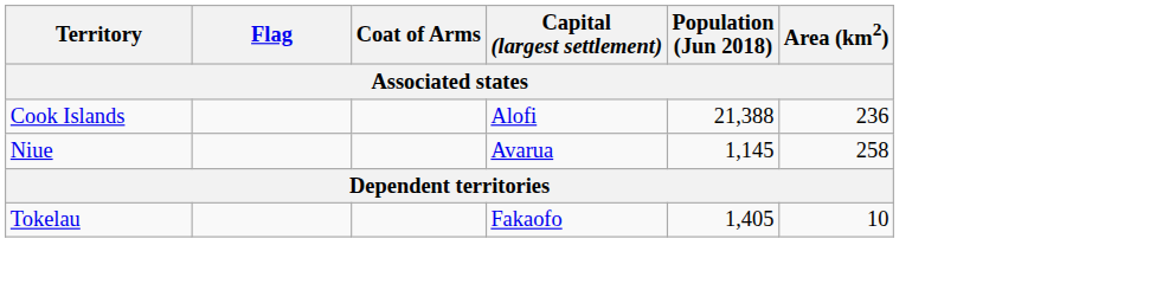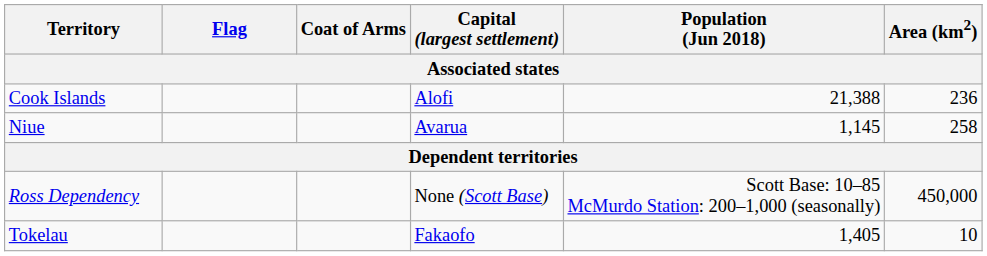 <table class="wikitable sortable" style="text-align:center">
 <tr>
 <th style="width:130px;" scope="col">Territory</th>
 <th class="unsortable" style="width:109px;" scope="col"><a href='#'>Flag</a></th>
 <th>Coat of Arms</th>
 <th>Capital<br><em>(largest settlement)</em></th>
 <th>Population<br>(Jun 2018)</th>
 <th>Area (km<sup>2</sup>)</th>
 </tr>
 <tr>
 <th colspan="6">Associated states</th>
 </tr>
 <tr style="text-align:center">
 <td style="text-align:left"><a href='#'>Cook Islands</a></td>
 <td style="text-align:center"></td>
 <td style="text-align:center"></td>
 <td style="text-align:left"><a href='#'>Alofi</a></td>
 <td style="text-align:right">21,388</td>
 <td style="text-align:right">236</td>
 </tr>
 <tr style="text-align:center">
 <td style="text-align:left"><a href='#'>Niue</a></td>
 <td style="text-align:center"></td>
 <td></td>
 <td style="text-align:left"><a href='#'>Avarua</a></td>
 <td style="text-align:right">1,145</td>
 <td style="text-align:right">258</td>
 </tr>
 <tr>
 <th colspan="6">Dependent territories</th>
 </tr>
 <tr style="text-align:center">
+<td style="text-align:left"><em><a href='#'>Ross Dependency</a></em></td>
+<td style="text-align:center"></td>
+<td style="text-align:center"></td>
+<td style="text-align:left">None <em>(<a href='#'>Scott Base</a>)</em></td>
+<td style="text-align:right">Scott Base: 10–85<br><a href='#'>McMurdo Station</a>: 200–1,000 (seasonally)</td>
+<td style="text-align:right">450,000</td>
+</tr>
+<tr style="text-align:center">
 <td style="text-align:left"><a href='#'>Tokelau</a></td>
 <td style="text-align:center"></td>
 <td></td>
 <td style="text-align:left"><a href='#'>Fakaofo</a></td>
 <td style="text-align:right">1,405</td>
 <td style="text-align:right">10</td>
 </tr>
 </table>
